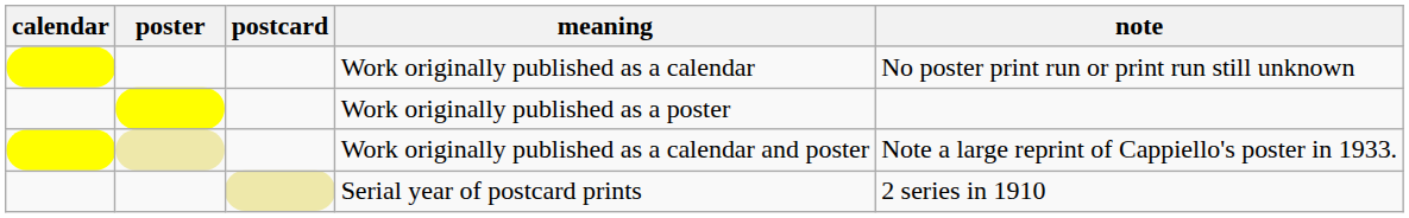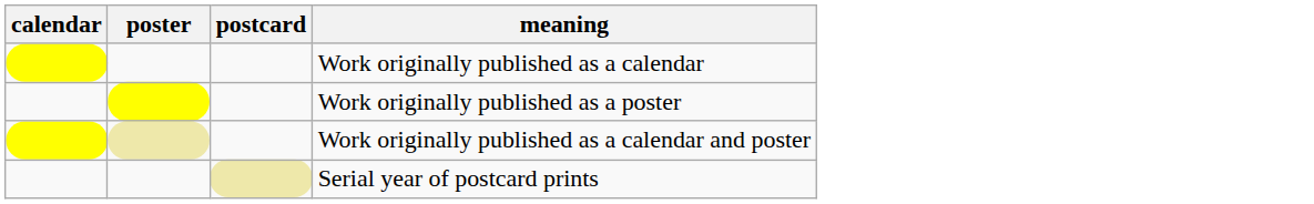 <table class="wikitable">
 <tr>
 <th style="width:60px;">calendar</th>
 <th style="width:60px;">poster</th>
 <th style="width:60px;">postcard</th>
 <th>meaning</th>
-<th>note</th>
 </tr>
 <tr>
 <td style="background:#FFFF00; border-radius:1em "></td>
 <td></td>
 <td></td>
 <td>Work originally published as a calendar</td>
-<td>No poster print run or print run still unknown</td>
 </tr>
 <tr>
 <td></td>
 <td style="background:#FFFF00; border-radius:1em "></td>
 <td></td>
 <td>Work originally published as a poster</td>
-<td></td>
 </tr>
 <tr>
 <td style="background:#FFFF00; border-radius:1em "></td>
 <td style="background:#EEE8AA; border-radius:1em"></td>
 <td></td>
 <td>Work originally published as a calendar and poster</td>
-<td>Note a large reprint of Cappiello's poster in 1933.</td>
 </tr>
 <tr>
 <td></td>
 <td></td>
 <td style="background:#EEE8AA; border-radius:1em"></td>
 <td>Serial year of postcard prints</td>
-<td>2 series in 1910</td>
 </tr>
 </table>
